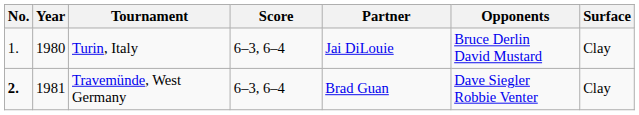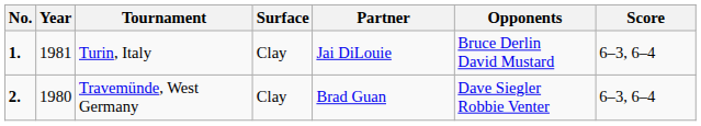 <table class="sortable wikitable" style=font-size:97%>
 <tr>
 <th style="width:20px">No.</th>
 <th style="width:30px">Year</th>
 <th style="width:165px">Tournament</th>
-<th style="width:90px" class="unsortable">Score</th>
+<th style="width:50px">Surface</th>
 <th style="width:130px">Partner</th>
 <th style="width:130px">Opponents</th>
-<th style="width:50px">Surface</th>
+<th style="width:90px" class="unsortable">Score</th>
 </tr>
 <tr>
-<td>1.</td>
-<td>1980</td>
+<td><strong>1.</strong></td>
+<td>1981</td>
 <td><a href='#'>Turin</a>, Italy</td>
-<td>6–3, 6–4</td>
+<td>Clay</td>
 <td> <a href='#'>Jai DiLouie</a></td>
 <td> <a href='#'>Bruce Derlin</a><br> <a href='#'>David Mustard</a></td>
-<td>Clay</td>
+<td>6–3, 6–4</td>
 </tr>
 <tr>
 <td><strong>2.</strong></td>
-<td>1981</td>
+<td>1980</td>
 <td><a href='#'>Travemünde</a>, West Germany</td>
-<td>6–3, 6–4</td>
+<td>Clay</td>
 <td> <a href='#'>Brad Guan</a></td>
 <td> <a href='#'>Dave Siegler</a><br> <a href='#'>Robbie Venter</a></td>
-<td>Clay</td>
+<td>6–3, 6–4</td>
 </tr>
 </table>
